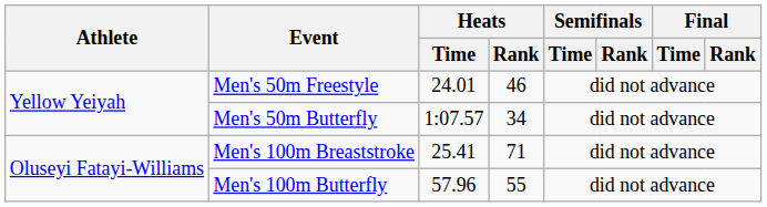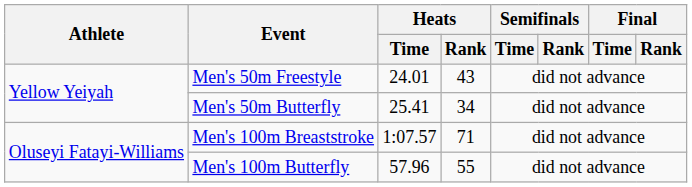 <table class=wikitable style="font-size:90%">
 <tr>
 <th rowspan="2">Athlete</th>
 <th rowspan="2">Event</th>
 <th colspan="2">Heats</th>
 <th colspan="2">Semifinals</th>
 <th colspan="2">Final</th>
 </tr>
 <tr>
 <th>Time</th>
 <th>Rank</th>
 <th>Time</th>
 <th>Rank</th>
 <th>Time</th>
 <th>Rank</th>
 </tr>
 <tr>
 <td rowspan="2"><a href='#'>Yellow Yeiyah</a></td>
 <td><a href='#'>Men's 50m Freestyle</a></td>
 <td align=center>24.01</td>
-<td align=center>46</td>
+<td align=center>43</td>
 <td align=center colspan=4>did not advance</td>
 </tr>
 <tr>
 <td><a href='#'>Men's 50m Butterfly</a></td>
-<td align=center>1:07.57</td>
+<td align=center>25.41</td>
 <td align=center>34</td>
 <td align=center colspan=4>did not advance</td>
 </tr>
 <tr>
 <td rowspan="2"><a href='#'>Oluseyi Fatayi-Williams</a></td>
 <td><a href='#'>Men's 100m Breaststroke</a></td>
-<td align=center>25.41</td>
+<td align=center>1:07.57</td>
 <td align=center>71</td>
 <td align=center colspan=4>did not advance</td>
 </tr>
 <tr>
 <td><a href='#'>Men's 100m Butterfly</a></td>
 <td align=center>57.96</td>
 <td align=center>55</td>
 <td align=center colspan=4>did not advance</td>
 </tr>
 </table>
